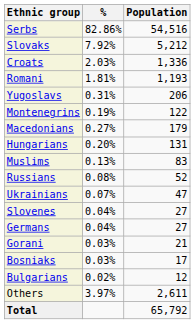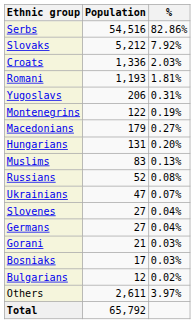 <table class="wikitable">
 <tr>
 <th>Ethnic group</th>
+<th>Population</th>
 <th>%</th>
-<th>Population</th>
 </tr>
 <tr>
 <td style="background:#F5F5DC;"><a href='#'>Serbs</a></td>
+<td align="right">54,516</td>
 <td>82.86%</td>
-<td align="right">54,516</td>
 </tr>
 <tr>
 <td style="background:#F5F5DC;"><a href='#'>Slovaks</a></td>
+<td align="right">5,212</td>
 <td>7.92%</td>
-<td align="right">5,212</td>
 </tr>
 <tr>
 <td style="background:#F5F5DC;"><a href='#'>Croats</a></td>
+<td align="right">1,336</td>
 <td>2.03%</td>
-<td align="right">1,336</td>
 </tr>
 <tr>
 <td style="background:#F5F5DC;"><a href='#'>Romani</a></td>
+<td align="right">1,193</td>
 <td>1.81%</td>
-<td align="right">1,193</td>
 </tr>
 <tr>
 <td style="background:#F5F5DC;"><a href='#'>Yugoslavs</a></td>
+<td align="right">206</td>
 <td>0.31%</td>
-<td align="right">206</td>
 </tr>
 <tr>
 <td style="background:#F5F5DC;"><a href='#'>Montenegrins</a></td>
+<td align="right">122</td>
 <td>0.19%</td>
-<td align="right">122</td>
 </tr>
 <tr>
 <td style="background:#F5F5DC;"><a href='#'>Macedonians</a></td>
+<td align="right">179</td>
 <td>0.27%</td>
-<td align="right">179</td>
 </tr>
 <tr>
 <td style="background:#F5F5DC;"><a href='#'>Hungarians</a></td>
+<td align="right">131</td>
 <td>0.20%</td>
-<td align="right">131</td>
 </tr>
 <tr>
 <td style="background:#F5F5DC;"><a href='#'>Muslims</a></td>
+<td align="right">83</td>
 <td>0.13%</td>
-<td align="right">83</td>
 </tr>
 <tr>
 <td style="background:#F5F5DC;"><a href='#'>Russians</a></td>
+<td align="right">52</td>
 <td>0.08%</td>
-<td align="right">52</td>
 </tr>
 <tr>
 <td style="background:#F5F5DC;"><a href='#'>Ukrainians</a></td>
+<td align="right">47</td>
 <td>0.07%</td>
-<td align="right">47</td>
 </tr>
 <tr>
 <td style="background:#F5F5DC;"><a href='#'>Slovenes</a></td>
+<td align="right">27</td>
 <td>0.04%</td>
-<td align="right">27</td>
 </tr>
 <tr>
 <td style="background:#F5F5DC;"><a href='#'>Germans</a></td>
+<td align="right">27</td>
 <td>0.04%</td>
-<td align="right">27</td>
 </tr>
 <tr>
 <td style="background:#F5F5DC;"><a href='#'>Gorani</a></td>
+<td align="right">21</td>
 <td>0.03%</td>
-<td align="right">21</td>
 </tr>
 <tr>
 <td style="background:#F5F5DC;"><a href='#'>Bosniaks</a></td>
+<td align="right">17</td>
 <td>0.03%</td>
-<td align="right">17</td>
 </tr>
 <tr>
 <td style="background:#F5F5DC;"><a href='#'>Bulgarians</a></td>
+<td align="right">12</td>
 <td>0.02%</td>
-<td align="right">12</td>
 </tr>
 <tr>
 <td style="background:#F5F5DC;">Others</td>
+<td align="right">2,611</td>
 <td>3.97%</td>
-<td align="right">2,611</td>
 </tr>
 <tr>
 <td style="background:#F0F0F0;"><strong>Total</strong></td>
+<td align="right">65,792</td>
 <td></td>
-<td align="right">65,792</td>
 </tr>
 </table>
